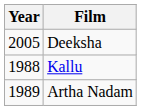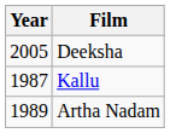 <table class="wikitable">
 <tr>
 <th>Year</th>
 <th>Film</th>
 </tr>
 <tr>
 <td>2005</td>
 <td>Deeksha</td>
 </tr>
 <tr>
-<td>1988</td>
+<td>1987</td>
 <td><a href='#'>Kallu</a></td>
 </tr>
 <tr>
 <td>1989</td>
 <td>Artha Nadam</td>
 </tr>
 </table>
